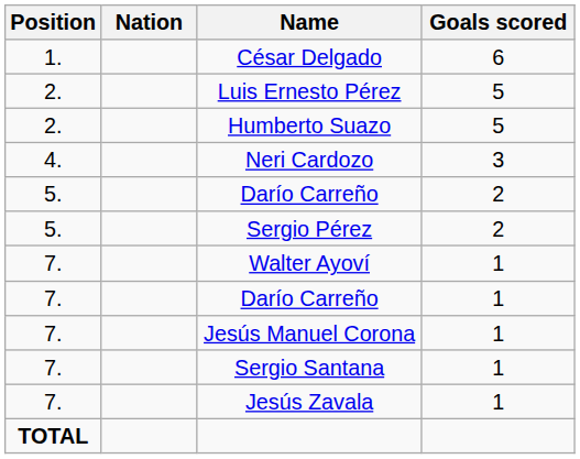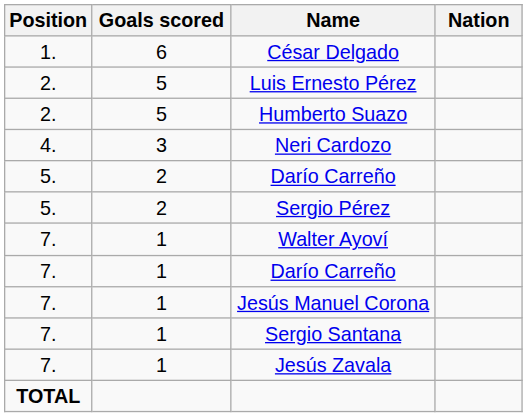 <table class="wikitable" style="font-size: 95%; text-align: center;">
 <tr>
 <th width=60>Position</th>
+<th width=100>Goals scored</th>
+<th width=150>Name</th>
 <th width=60>Nation</th>
-<th width=150>Name</th>
-<th width=100>Goals scored</th>
 </tr>
 <tr>
 <td>1.</td>
+<td>6</td>
+<td><a href='#'>César Delgado</a></td>
 <td></td>
-<td><a href='#'>César Delgado</a></td>
-<td>6</td>
 </tr>
 <tr>
 <td>2.</td>
+<td>5</td>
+<td><a href='#'>Luis Ernesto Pérez</a></td>
 <td></td>
-<td><a href='#'>Luis Ernesto Pérez</a></td>
-<td>5</td>
 </tr>
 <tr>
 <td>2.</td>
+<td>5</td>
+<td><a href='#'>Humberto Suazo</a></td>
 <td></td>
-<td><a href='#'>Humberto Suazo</a></td>
-<td>5</td>
 </tr>
 <tr>
 <td>4.</td>
+<td>3</td>
+<td><a href='#'>Neri Cardozo</a></td>
 <td></td>
-<td><a href='#'>Neri Cardozo</a></td>
-<td>3</td>
 </tr>
 <tr>
 <td>5.</td>
+<td>2</td>
+<td><a href='#'>Darío Carreño</a></td>
 <td></td>
-<td><a href='#'>Darío Carreño</a></td>
-<td>2</td>
 </tr>
 <tr>
 <td>5.</td>
+<td>2</td>
+<td><a href='#'>Sergio Pérez</a></td>
 <td></td>
-<td><a href='#'>Sergio Pérez</a></td>
-<td>2</td>
 </tr>
 <tr>
 <td>7.</td>
+<td>1</td>
+<td><a href='#'>Walter Ayoví</a></td>
 <td></td>
-<td><a href='#'>Walter Ayoví</a></td>
-<td>1</td>
 </tr>
 <tr>
 <td>7.</td>
+<td>1</td>
+<td><a href='#'>Darío Carreño</a></td>
 <td></td>
-<td><a href='#'>Darío Carreño</a></td>
-<td>1</td>
 </tr>
 <tr>
 <td>7.</td>
+<td>1</td>
+<td><a href='#'>Jesús Manuel Corona</a></td>
 <td></td>
-<td><a href='#'>Jesús Manuel Corona</a></td>
-<td>1</td>
 </tr>
 <tr>
 <td>7.</td>
+<td>1</td>
+<td><a href='#'>Sergio Santana</a></td>
 <td></td>
-<td><a href='#'>Sergio Santana</a></td>
-<td>1</td>
 </tr>
 <tr>
 <td>7.</td>
+<td>1</td>
+<td><a href='#'>Jesús Zavala</a></td>
 <td></td>
-<td><a href='#'>Jesús Zavala</a></td>
-<td>1</td>
 </tr>
 <tr>
 <td><strong>TOTAL</strong></td>
 <td></td>
 <td></td>
 <td></td>
 </tr>
 </table>
